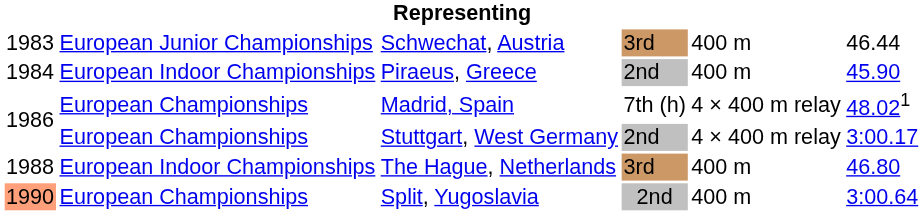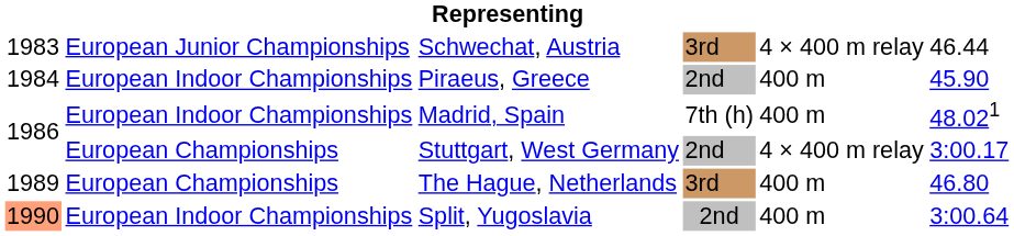 <table>
 <tr>
 <th colspan="6">Representing </th>
 </tr>
 <tr>
 <td>1983</td>
 <td><a href='#'>European Junior Championships</a></td>
 <td><a href='#'>Schwechat</a>, <a href='#'>Austria</a></td>
 <td bgcolor="cc9966">3rd</td>
-<td>400 m</td>
+<td>4 × 400 m relay</td>
 <td>46.44</td>
 </tr>
 <tr>
 <td>1984</td>
 <td><a href='#'>European Indoor Championships</a></td>
 <td><a href='#'>Piraeus</a>, <a href='#'>Greece</a></td>
 <td bgcolor="silver">2nd</td>
 <td>400 m</td>
 <td><a href='#'>45.90</a></td>
 </tr>
 <tr>
 <td rowspan=2>1986</td>
-<td><a href='#'>European Championships</a></td>
+<td><a href='#'>European Indoor Championships</a></td>
 <td><a href='#'>Madrid, Spain</a></td>
 <td>7th (h)</td>
-<td>4 × 400 m relay</td>
+<td>400 m</td>
 <td><a href='#'>48.02</a><sup>1</sup></td>
 </tr>
 <tr>
 <td><a href='#'>European Championships</a></td>
 <td><a href='#'>Stuttgart</a>, <a href='#'>West Germany</a></td>
 <td bgcolor="silver">2nd</td>
 <td>4 × 400 m relay</td>
 <td><a href='#'>3:00.17</a></td>
 </tr>
 <tr>
-<td>1988</td>
-<td><a href='#'>European Indoor Championships</a></td>
+<td>1989</td>
+<td><a href='#'>European Championships</a></td>
 <td><a href='#'>The Hague</a>, <a href='#'>Netherlands</a></td>
 <td bgcolor="cc9966">3rd</td>
 <td>400 m</td>
 <td><a href='#'>46.80</a></td>
 </tr>
 <tr>
 <td style="background: lightsalmon;">1990</td>
-<td><a href='#'>European Championships</a></td>
+<td><a href='#'>European Indoor Championships</a></td>
 <td><a href='#'>Split</a>, <a href='#'>Yugoslavia</a></td>
 <td bgcolor="silver" align="center">2nd</td>
 <td>400 m</td>
 <td><a href='#'>3:00.64</a></td>
 </tr>
 </table>
